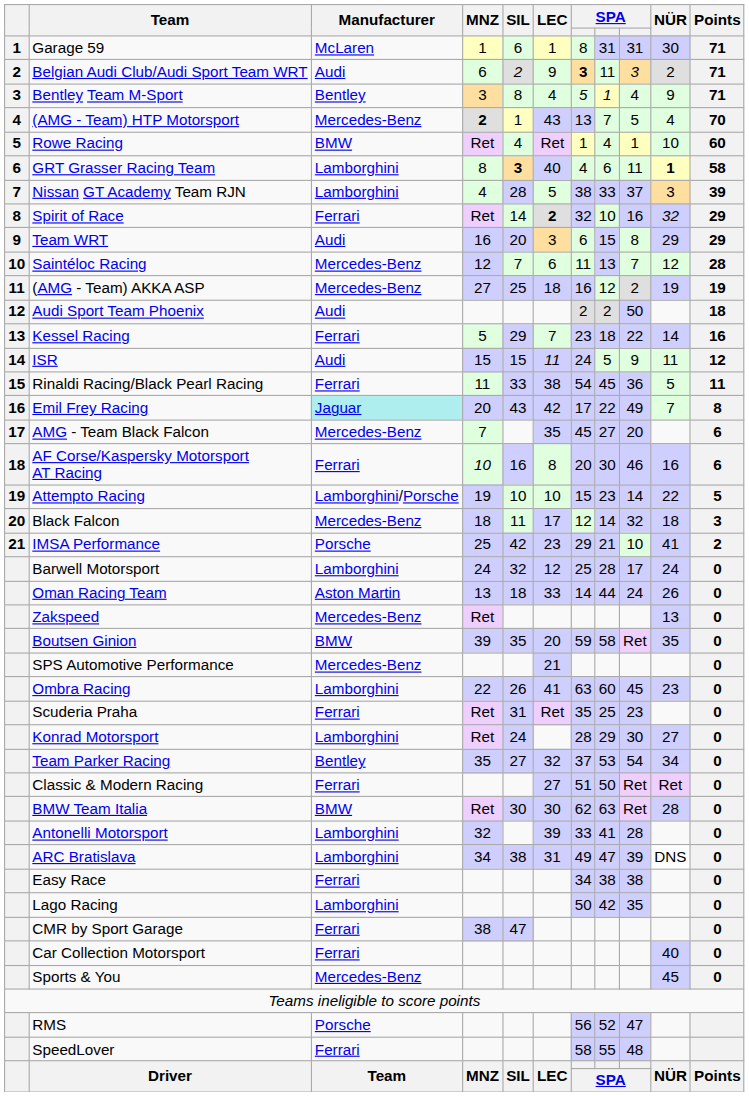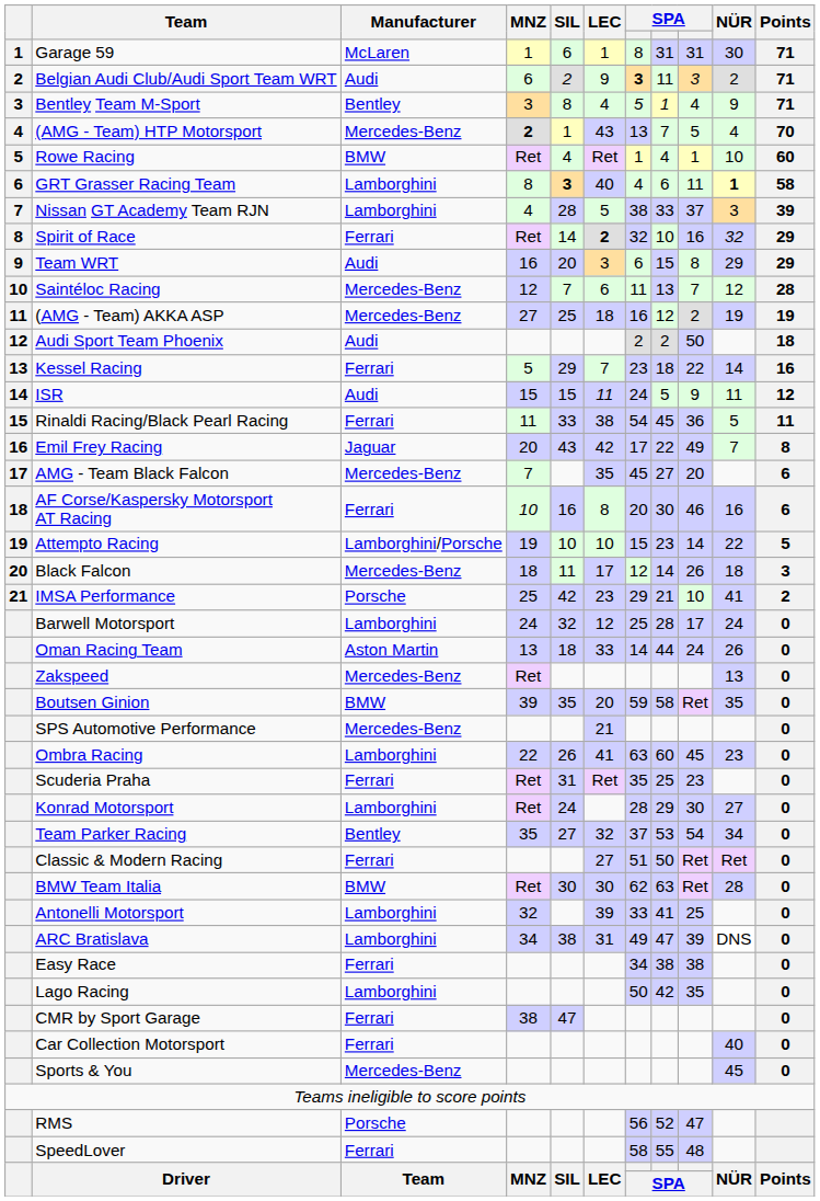 <table class="wikitable" style="font-size: 85%; text-align:center;">
 <tr>
 <th rowspan=2></th>
 <th rowspan=2>Team</th>
 <th rowspan=2>Manufacturer</th>
 <th rowspan=2>MNZ<br></th>
 <th rowspan=2>SIL<br></th>
 <th rowspan=2>LEC<br></th>
 <th colspan=3><a href='#'>SPA</a><br></th>
 <th rowspan=2>NÜR<br></th>
 <th rowspan=2>Points</th>
 </tr>
 <tr>
 <th></th>
 <th></th>
 <th></th>
 </tr>
 <tr>
 <th>1</th>
 <td align=left> Garage 59</td>
 <td align=left><a href='#'>McLaren</a></td>
 <td style="background:#FFFFBF;">1</td>
 <td style="background:#DFFFDF;">6</td>
 <td style="background:#FFFFBF;">1</td>
 <td style="background:#DFFFDF;">8</td>
 <td style="background:#CFCFFF;">31</td>
 <td style="background:#CFCFFF;">31</td>
 <td style="background:#CFCFFF;">30</td>
 <th>71</th>
 </tr>
 <tr>
 <th>2</th>
 <td align=left> <a href='#'>Belgian Audi Club/Audi Sport Team WRT</a></td>
 <td align=left><a href='#'>Audi</a></td>
 <td style="background:#DFFFDF;">6</td>
 <td style="background:#DFDFDF;"><em>2</em></td>
 <td style="background:#DFFFDF;">9</td>
 <td style="background:#FFDF9F;"><strong>3</strong></td>
 <td style="background:#DFFFDF;">11</td>
 <td style="background:#FFDF9F;"><em>3</em></td>
 <td style="background:#DFDFDF;">2</td>
 <th>71</th>
 </tr>
 <tr>
 <th>3</th>
 <td align=left> <a href='#'>Bentley</a> <a href='#'>Team M-Sport</a></td>
 <td align=left><a href='#'>Bentley</a></td>
 <td style="background:#FFDF9F;">3</td>
 <td style="background:#DFFFDF;">8</td>
 <td style="background:#DFFFDF;">4</td>
 <td style="background:#DFFFDF;"><em>5</em></td>
 <td style="background:#FFFFBF;"><em>1</em></td>
 <td style="background:#DFFFDF;">4</td>
 <td style="background:#DFFFDF;">9</td>
 <th>71</th>
 </tr>
 <tr>
 <th>4</th>
 <td align=left> <a href='#'>(AMG - Team) HTP Motorsport</a></td>
 <td align=left><a href='#'>Mercedes-Benz</a></td>
 <td style="background:#DFDFDF;"><strong>2</strong></td>
 <td style="background:#FFFFBF;">1</td>
 <td style="background:#CFCFFF;">43</td>
 <td style="background:#CFCFFF;">13</td>
 <td style="background:#DFFFDF;">7</td>
 <td style="background:#DFFFDF;">5</td>
 <td style="background:#DFFFDF;">4</td>
 <th>70</th>
 </tr>
 <tr>
 <th>5</th>
 <td align=left> <a href='#'>Rowe Racing</a></td>
 <td align=left><a href='#'>BMW</a></td>
 <td style="background:#EFCFFF;">Ret</td>
 <td style="background:#DFFFDF;">4</td>
 <td style="background:#EFCFFF;">Ret</td>
 <td style="background:#FFFFBF;">1</td>
 <td style="background:#DFFFDF;">4</td>
 <td style="background:#FFFFBF;">1</td>
 <td style="background:#DFFFDF;">10</td>
 <th>60</th>
 </tr>
 <tr>
 <th>6</th>
 <td align=left> <a href='#'>GRT Grasser Racing Team</a></td>
 <td align=left><a href='#'>Lamborghini</a></td>
 <td style="background:#DFFFDF;">8</td>
 <td style="background:#FFDF9F;"><strong>3</strong></td>
 <td style="background:#CFCFFF;">40</td>
 <td style="background:#DFFFDF;">4</td>
 <td style="background:#DFFFDF;">6</td>
 <td style="background:#DFFFDF;">11</td>
 <td style="background:#FFFFBF;"><strong>1</strong></td>
 <th>58</th>
 </tr>
 <tr>
 <th>7</th>
 <td align=left> <a href='#'>Nissan</a> <a href='#'>GT Academy</a> Team RJN</td>
 <td align=left><a href='#'>Lamborghini</a></td>
 <td style="background:#DFFFDF;">4</td>
 <td style="background:#CFCFFF;">28</td>
 <td style="background:#DFFFDF;">5</td>
 <td style="background:#CFCFFF;">38</td>
 <td style="background:#CFCFFF;">33</td>
 <td style="background:#CFCFFF;">37</td>
 <td style="background:#FFDF9F;">3</td>
 <th>39</th>
 </tr>
 <tr>
 <th>8</th>
 <td align=left> <a href='#'>Spirit of Race</a></td>
 <td align=left><a href='#'>Ferrari</a></td>
 <td style="background:#EFCFFF;">Ret</td>
 <td style="background:#DFFFDF;">14</td>
 <td style="background:#DFDFDF;"><strong>2</strong></td>
 <td style="background:#CFCFFF;">32</td>
 <td style="background:#DFFFDF;">10</td>
 <td style="background:#CFCFFF;">16</td>
 <td style="background:#CFCFFF;"><em>32</em></td>
 <th>29</th>
 </tr>
 <tr>
 <th>9</th>
 <td align=left> <a href='#'>Team WRT</a></td>
 <td align=left><a href='#'>Audi</a></td>
 <td style="background:#CFCFFF;">16</td>
 <td style="background:#CFCFFF;">20</td>
 <td style="background:#FFDF9F;">3</td>
 <td style="background:#DFFFDF;">6</td>
 <td style="background:#CFCFFF;">15</td>
 <td style="background:#DFFFDF;">8</td>
 <td style="background:#CFCFFF;">29</td>
 <th>29</th>
 </tr>
 <tr>
 <th>10</th>
 <td align=left> <a href='#'>Saintéloc Racing</a></td>
 <td align=left><a href='#'>Mercedes-Benz</a></td>
 <td style="background:#CFCFFF;">12</td>
 <td style="background:#DFFFDF;">7</td>
 <td style="background:#DFFFDF;">6</td>
 <td style="background:#DFFFDF;">11</td>
 <td style="background:#CFCFFF;">13</td>
 <td style="background:#DFFFDF;">7</td>
 <td style="background:#DFFFDF;">12</td>
 <th>28</th>
 </tr>
 <tr>
 <th>11</th>
 <td align=left> (<a href='#'>AMG</a> - Team) AKKA ASP</td>
 <td align=left><a href='#'>Mercedes-Benz</a></td>
 <td style="background:#CFCFFF;">27</td>
 <td style="background:#CFCFFF;">25</td>
 <td style="background:#CFCFFF;">18</td>
 <td style="background:#CFCFFF;">16</td>
 <td style="background:#DFFFDF;">12</td>
 <td style="background:#DFDFDF;">2</td>
 <td style="background:#CFCFFF;">19</td>
 <th>19</th>
 </tr>
 <tr>
 <th>12</th>
 <td align=left> <a href='#'>Audi Sport Team Phoenix</a></td>
 <td align=left><a href='#'>Audi</a></td>
 <td></td>
 <td></td>
 <td></td>
 <td style="background:#DFDFDF;">2</td>
 <td style="background:#DFDFDF;">2</td>
 <td style="background:#CFCFFF;">50</td>
 <td></td>
 <th>18</th>
 </tr>
 <tr>
 <th>13</th>
 <td align=left> <a href='#'>Kessel Racing</a></td>
 <td align=left><a href='#'>Ferrari</a></td>
 <td style="background:#DFFFDF;">5</td>
 <td style="background:#CFCFFF;">29</td>
 <td style="background:#DFFFDF;">7</td>
 <td style="background:#CFCFFF;">23</td>
 <td style="background:#CFCFFF;">18</td>
 <td style="background:#CFCFFF;">22</td>
 <td style="background:#CFCFFF;">14</td>
 <th>16</th>
 </tr>
 <tr>
 <th>14</th>
 <td align=left> <a href='#'>ISR</a></td>
 <td align=left><a href='#'>Audi</a></td>
 <td style="background:#CFCFFF;">15</td>
 <td style="background:#CFCFFF;">15</td>
 <td style="background:#CFCFFF;"><em>11</em></td>
 <td style="background:#CFCFFF;">24</td>
 <td style="background:#DFFFDF;">5</td>
 <td style="background:#DFFFDF;">9</td>
 <td style="background:#DFFFDF;">11</td>
 <th>12</th>
 </tr>
 <tr>
 <th>15</th>
 <td align=left> Rinaldi Racing/Black Pearl Racing</td>
 <td align=left><a href='#'>Ferrari</a></td>
 <td style="background:#DFFFDF;">11</td>
 <td style="background:#CFCFFF;">33</td>
 <td style="background:#CFCFFF;">38</td>
 <td style="background:#CFCFFF;">54</td>
 <td style="background:#CFCFFF;">45</td>
 <td style="background:#CFCFFF;">36</td>
 <td style="background:#DFFFDF;">5</td>
 <th>11</th>
 </tr>
 <tr>
 <th>16</th>
 <td align=left> <a href='#'>Emil Frey Racing</a></td>
-<td align=left style="background: paleturquoise;"><a href='#'>Jaguar</a></td>
+<td align=left><a href='#'>Jaguar</a></td>
 <td style="background:#CFCFFF;">20</td>
 <td style="background:#CFCFFF;">43</td>
 <td style="background:#CFCFFF;">42</td>
 <td style="background:#CFCFFF;">17</td>
 <td style="background:#CFCFFF;">22</td>
 <td style="background:#CFCFFF;">49</td>
 <td style="background:#DFFFDF;">7</td>
 <th>8</th>
 </tr>
 <tr>
 <th>17</th>
 <td align=left> <a href='#'>AMG</a> - Team Black Falcon</td>
 <td align=left><a href='#'>Mercedes-Benz</a></td>
 <td style="background:#DFFFDF;">7</td>
 <td></td>
 <td style="background:#CFCFFF;">35</td>
 <td style="background:#CFCFFF;">45</td>
 <td style="background:#CFCFFF;">27</td>
 <td style="background:#CFCFFF;">20</td>
 <td></td>
 <th>6</th>
 </tr>
 <tr>
 <th>18</th>
 <td align=left> <a href='#'>AF Corse/Kaspersky Motorsport</a><br> <a href='#'>AT Racing</a></td>
 <td align=left><a href='#'>Ferrari</a></td>
 <td style="background:#DFFFDF;"><em>10</em></td>
 <td style="background:#CFCFFF;">16</td>
 <td style="background:#DFFFDF;">8</td>
 <td style="background:#CFCFFF;">20</td>
 <td style="background:#CFCFFF;">30</td>
 <td style="background:#CFCFFF;">46</td>
 <td style="background:#CFCFFF;">16</td>
 <th>6</th>
 </tr>
 <tr>
 <th>19</th>
 <td align=left> <a href='#'>Attempto Racing</a></td>
 <td align=left><a href='#'>Lamborghini</a>/<a href='#'>Porsche</a></td>
 <td style="background:#CFCFFF;">19</td>
 <td style="background:#DFFFDF;">10</td>
 <td style="background:#DFFFDF;">10</td>
 <td style="background:#CFCFFF;">15</td>
 <td style="background:#CFCFFF;">23</td>
 <td style="background:#CFCFFF;">14</td>
 <td style="background:#CFCFFF;">22</td>
 <th>5</th>
 </tr>
 <tr>
 <th>20</th>
 <td align=left> Black Falcon</td>
 <td align=left><a href='#'>Mercedes-Benz</a></td>
 <td style="background:#CFCFFF;">18</td>
 <td style="background:#DFFFDF;">11</td>
 <td style="background:#CFCFFF;">17</td>
 <td style="background:#DFFFDF;">12</td>
 <td style="background:#CFCFFF;">14</td>
-<td style="background:#CFCFFF;">32</td>
+<td style="background:#CFCFFF;">26</td>
 <td style="background:#CFCFFF;">18</td>
 <th>3</th>
 </tr>
 <tr>
 <th>21</th>
 <td align=left> <a href='#'>IMSA Performance</a></td>
 <td align=left><a href='#'>Porsche</a></td>
 <td style="background:#CFCFFF;">25</td>
 <td style="background:#CFCFFF;">42</td>
 <td style="background:#CFCFFF;">23</td>
 <td style="background:#CFCFFF;">29</td>
 <td style="background:#CFCFFF;">21</td>
 <td style="background:#DFFFDF;">10</td>
 <td style="background:#CFCFFF;">41</td>
 <th>2</th>
 </tr>
 <tr>
 <th></th>
 <td align=left> Barwell Motorsport</td>
 <td align=left><a href='#'>Lamborghini</a></td>
 <td style="background:#CFCFFF;">24</td>
 <td style="background:#CFCFFF;">32</td>
 <td style="background:#CFCFFF;">12</td>
 <td style="background:#CFCFFF;">25</td>
 <td style="background:#CFCFFF;">28</td>
 <td style="background:#CFCFFF;">17</td>
 <td style="background:#CFCFFF;">24</td>
 <th>0</th>
 </tr>
 <tr>
 <th></th>
 <td align=left> <a href='#'>Oman Racing Team</a></td>
 <td align=left><a href='#'>Aston Martin</a></td>
 <td style="background:#CFCFFF;">13</td>
 <td style="background:#CFCFFF;">18</td>
 <td style="background:#CFCFFF;">33</td>
 <td style="background:#CFCFFF;">14</td>
 <td style="background:#CFCFFF;">44</td>
 <td style="background:#CFCFFF;">24</td>
 <td style="background:#CFCFFF;">26</td>
 <th>0</th>
 </tr>
 <tr>
 <th></th>
 <td align=left> <a href='#'>Zakspeed</a></td>
 <td align=left><a href='#'>Mercedes-Benz</a></td>
 <td style="background:#EFCFFF;">Ret</td>
 <td></td>
 <td></td>
 <td></td>
 <td></td>
 <td></td>
 <td style="background:#CFCFFF;">13</td>
 <th>0</th>
 </tr>
 <tr>
 <th></th>
 <td align=left> <a href='#'>Boutsen Ginion</a></td>
 <td align=left><a href='#'>BMW</a></td>
 <td style="background:#CFCFFF;">39</td>
 <td style="background:#CFCFFF;">35</td>
 <td style="background:#CFCFFF;">20</td>
 <td style="background:#CFCFFF;">59</td>
 <td style="background:#CFCFFF;">58</td>
 <td style="background:#EFCFFF;">Ret</td>
 <td style="background:#CFCFFF;">35</td>
 <th>0</th>
 </tr>
 <tr>
 <th></th>
 <td align=left> SPS Automotive Performance</td>
 <td align=left><a href='#'>Mercedes-Benz</a></td>
 <td></td>
 <td></td>
 <td style="background:#CFCFFF;">21</td>
 <td></td>
 <td></td>
 <td></td>
 <td></td>
 <th>0</th>
 </tr>
 <tr>
 <th></th>
 <td align=left> <a href='#'>Ombra Racing</a></td>
 <td align=left><a href='#'>Lamborghini</a></td>
 <td style="background:#CFCFFF;">22</td>
 <td style="background:#CFCFFF;">26</td>
 <td style="background:#CFCFFF;">41</td>
 <td style="background:#CFCFFF;">63</td>
 <td style="background:#CFCFFF;">60</td>
 <td style="background:#CFCFFF;">45</td>
 <td style="background:#CFCFFF;">23</td>
 <th>0</th>
 </tr>
 <tr>
 <th></th>
 <td align=left> Scuderia Praha</td>
 <td align=left><a href='#'>Ferrari</a></td>
 <td style="background:#EFCFFF;">Ret</td>
 <td style="background:#CFCFFF;">31</td>
 <td style="background:#EFCFFF;">Ret</td>
 <td style="background:#CFCFFF;">35</td>
 <td style="background:#CFCFFF;">25</td>
 <td style="background:#CFCFFF;">23</td>
 <td></td>
 <th>0</th>
 </tr>
 <tr>
 <th></th>
 <td align=left> <a href='#'>Konrad Motorsport</a></td>
 <td align=left><a href='#'>Lamborghini</a></td>
 <td style="background:#EFCFFF;">Ret</td>
 <td style="background:#CFCFFF;">24</td>
 <td></td>
 <td style="background:#CFCFFF;">28</td>
 <td style="background:#CFCFFF;">29</td>
 <td style="background:#CFCFFF;">30</td>
 <td style="background:#CFCFFF;">27</td>
 <th>0</th>
 </tr>
 <tr>
 <th></th>
 <td align=left> <a href='#'>Team Parker Racing</a></td>
 <td align=left><a href='#'>Bentley</a></td>
 <td style="background:#CFCFFF;">35</td>
 <td style="background:#CFCFFF;">27</td>
 <td style="background:#CFCFFF;">32</td>
 <td style="background:#CFCFFF;">37</td>
 <td style="background:#CFCFFF;">53</td>
 <td style="background:#CFCFFF;">54</td>
 <td style="background:#CFCFFF;">34</td>
 <th>0</th>
 </tr>
 <tr>
 <th></th>
 <td align=left> Classic & Modern Racing</td>
 <td align=left><a href='#'>Ferrari</a></td>
 <td></td>
 <td></td>
 <td style="background:#CFCFFF;">27</td>
 <td style="background:#CFCFFF;">51</td>
 <td style="background:#CFCFFF;">50</td>
 <td style="background:#EFCFFF;">Ret</td>
 <td style="background:#EFCFFF;">Ret</td>
 <th>0</th>
 </tr>
 <tr>
 <th></th>
 <td align=left> <a href='#'>BMW Team Italia</a></td>
 <td align=left><a href='#'>BMW</a></td>
 <td style="background:#EFCFFF;">Ret</td>
 <td style="background:#CFCFFF;">30</td>
 <td style="background:#CFCFFF;">30</td>
 <td style="background:#CFCFFF;">62</td>
 <td style="background:#CFCFFF;">63</td>
 <td style="background:#EFCFFF;">Ret</td>
 <td style="background:#CFCFFF;">28</td>
 <th>0</th>
 </tr>
 <tr>
 <th></th>
 <td align=left> <a href='#'>Antonelli Motorsport</a></td>
 <td align=left><a href='#'>Lamborghini</a></td>
 <td style="background:#CFCFFF;">32</td>
 <td></td>
 <td style="background:#CFCFFF;">39</td>
 <td style="background:#CFCFFF;">33</td>
 <td style="background:#CFCFFF;">41</td>
-<td style="background:#CFCFFF;">28</td>
+<td style="background:#CFCFFF;">25</td>
 <td></td>
 <th>0</th>
 </tr>
 <tr>
 <th></th>
 <td align=left> <a href='#'>ARC Bratislava</a></td>
 <td align=left><a href='#'>Lamborghini</a></td>
 <td style="background:#CFCFFF;">34</td>
 <td style="background:#CFCFFF;">38</td>
 <td style="background:#CFCFFF;">31</td>
 <td style="background:#CFCFFF;">49</td>
 <td style="background:#CFCFFF;">47</td>
 <td style="background:#CFCFFF;">39</td>
 <td style="background:#FFFFFF;">DNS</td>
 <th>0</th>
 </tr>
 <tr>
 <th></th>
 <td align=left> Easy Race</td>
 <td align=left><a href='#'>Ferrari</a></td>
 <td></td>
 <td></td>
 <td></td>
 <td style="background:#CFCFFF;">34</td>
 <td style="background:#CFCFFF;">38</td>
 <td style="background:#CFCFFF;">38</td>
 <td></td>
 <th>0</th>
 </tr>
 <tr>
 <th></th>
 <td align=left> Lago Racing</td>
 <td align=left><a href='#'>Lamborghini</a></td>
 <td></td>
 <td></td>
 <td></td>
 <td style="background:#CFCFFF;">50</td>
 <td style="background:#CFCFFF;">42</td>
 <td style="background:#CFCFFF;">35</td>
 <td></td>
 <th>0</th>
 </tr>
 <tr>
 <th></th>
 <td align=left> CMR by Sport Garage</td>
 <td align=left><a href='#'>Ferrari</a></td>
 <td style="background:#CFCFFF;">38</td>
 <td style="background:#CFCFFF;">47</td>
 <td></td>
 <td></td>
 <td></td>
 <td></td>
 <td></td>
 <th>0</th>
 </tr>
 <tr>
 <th></th>
 <td align=left> Car Collection Motorsport</td>
 <td align=left><a href='#'>Ferrari</a></td>
 <td></td>
 <td></td>
 <td></td>
 <td></td>
 <td></td>
 <td></td>
 <td style="background:#CFCFFF;">40</td>
 <th>0</th>
 </tr>
 <tr>
 <th></th>
 <td align=left> Sports & You</td>
 <td align=left><a href='#'>Mercedes-Benz</a></td>
 <td></td>
 <td></td>
 <td></td>
 <td></td>
 <td></td>
 <td></td>
 <td style="background:#CFCFFF;">45</td>
 <th>0</th>
 </tr>
 <tr>
 <td colspan=11><em>Teams ineligible to score points</em></td>
 </tr>
 <tr>
 <th></th>
 <td align=left> RMS</td>
 <td align=left><a href='#'>Porsche</a></td>
 <td></td>
 <td></td>
 <td></td>
 <td style="background:#CFCFFF;">56</td>
 <td style="background:#CFCFFF;">52</td>
 <td style="background:#CFCFFF;">47</td>
 <td></td>
 <th></th>
 </tr>
 <tr>
 <th></th>
 <td align=left> SpeedLover</td>
 <td align=left><a href='#'>Ferrari</a></td>
 <td></td>
 <td></td>
 <td></td>
 <td style="background:#CFCFFF;">58</td>
 <td style="background:#CFCFFF;">55</td>
 <td style="background:#CFCFFF;">48</td>
 <td></td>
 <th></th>
 </tr>
 <tr valign="top">
 <th valign=middle rowspan=2></th>
 <th valign=middle rowspan=2>Driver</th>
 <th valign=middle rowspan=2>Team</th>
 <th valign=middle rowspan=2>MNZ<br></th>
 <th valign=middle rowspan=2>SIL<br></th>
 <th valign=middle rowspan=2>LEC<br></th>
 <th></th>
 <th></th>
 <th></th>
 <th valign=middle rowspan=2>NÜR<br></th>
 <th valign=middle rowspan=2>Points</th>
 </tr>
 <tr>
 <th colspan=3><a href='#'>SPA</a><br></th>
 </tr>
 </table>
